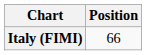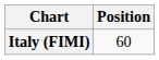 <table class="wikitable plainrowheaders" style="text-align:center">
 <tr>
 <th scope="col">Chart</th>
 <th scope="col">Position</th>
 </tr>
 <tr>
 <th scope="row">Italy (FIMI)</th>
-<td>66</td>
+<td>60</td>
 </tr>
 </table>
